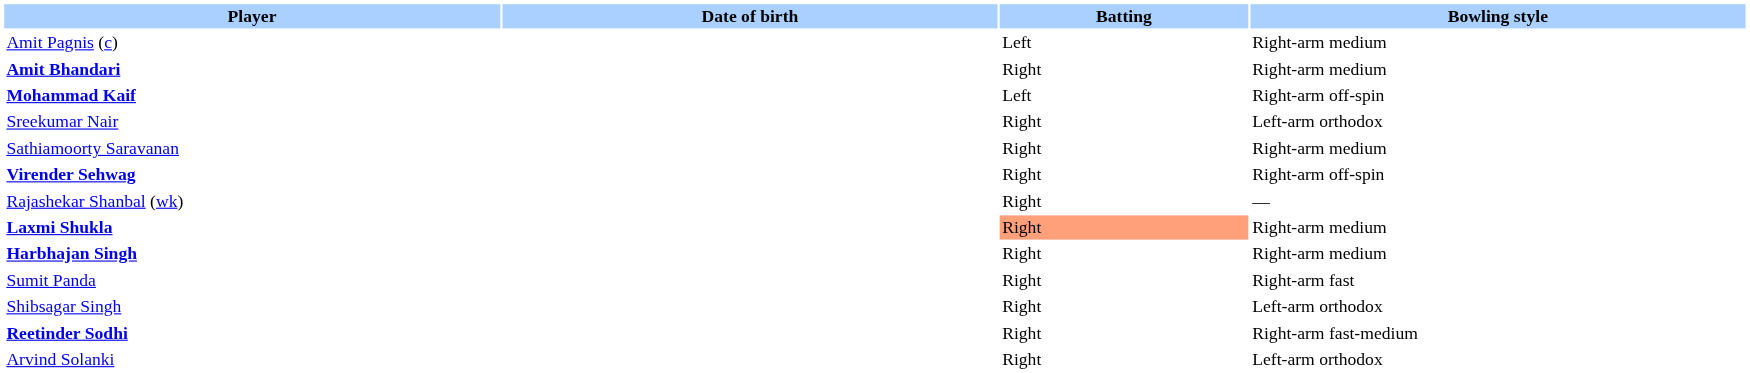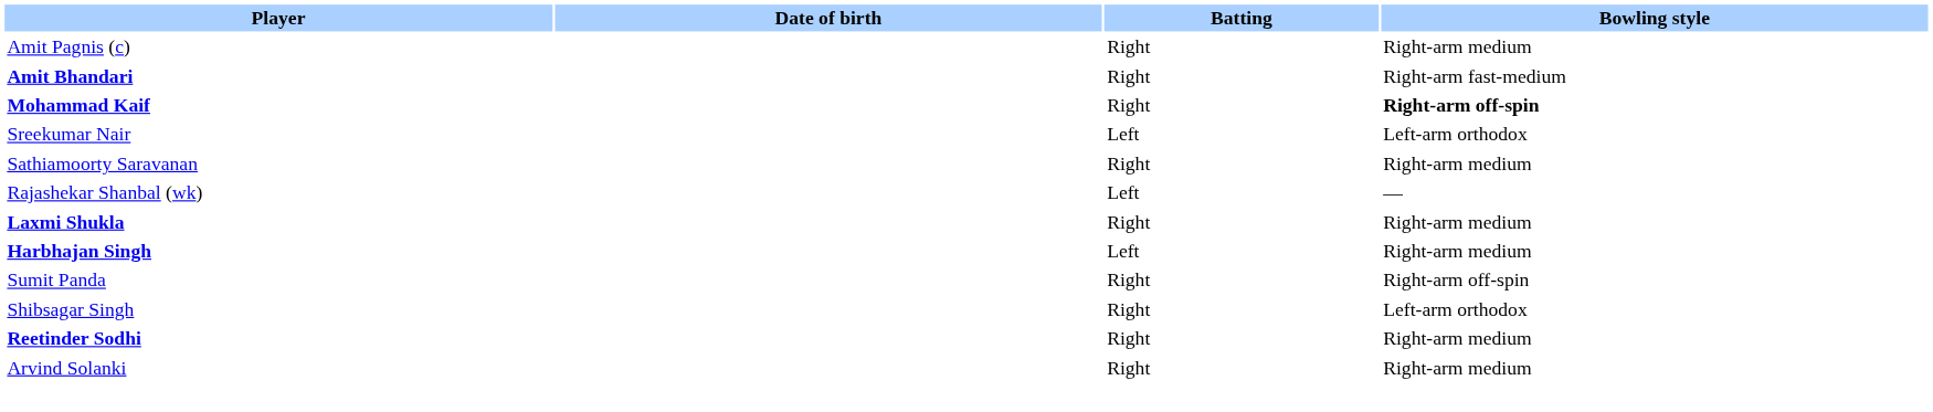 <table class="sortable" style="width:80%;" border="0" cellspacing="2" cellpadding="2">
 <tr style="background:#aad0ff;">
 <th width=20%>Player</th>
 <th width=20%>Date of birth</th>
 <th width=10%>Batting</th>
 <th width=20%>Bowling style</th>
 </tr>
 <tr>
 <td><a href='#'>Amit Pagnis</a> (<a href='#'>c</a>)</td>
 <td></td>
-<td>Left</td>
+<td>Right</td>
 <td>Right-arm medium</td>
 </tr>
 <tr>
 <td><strong><a href='#'>Amit Bhandari</a></strong></td>
 <td></td>
 <td>Right</td>
-<td>Right-arm medium</td>
+<td>Right-arm fast-medium</td>
 </tr>
 <tr>
 <td><strong><a href='#'>Mohammad Kaif</a></strong></td>
 <td></td>
-<td>Left</td>
-<td>Right-arm off-spin</td>
+<td>Right</td>
+<td><strong>Right-arm off-spin</strong></td>
 </tr>
 <tr>
 <td><a href='#'>Sreekumar Nair</a></td>
 <td></td>
-<td>Right</td>
+<td>Left</td>
 <td>Left-arm orthodox</td>
 </tr>
 <tr>
 <td><a href='#'>Sathiamoorty Saravanan</a></td>
 <td></td>
 <td>Right</td>
 <td>Right-arm medium</td>
 </tr>
 <tr>
-<td><strong><a href='#'>Virender Sehwag</a></strong></td>
-<td></td>
-<td>Right</td>
-<td>Right-arm off-spin</td>
-</tr>
-<tr>
 <td><a href='#'>Rajashekar Shanbal</a> (<a href='#'>wk</a>)</td>
 <td></td>
-<td>Right</td>
+<td>Left</td>
 <td>—</td>
 </tr>
 <tr>
 <td><strong><a href='#'>Laxmi Shukla</a></strong></td>
 <td></td>
-<td style="background: lightsalmon;">Right</td>
+<td>Right</td>
 <td>Right-arm medium</td>
 </tr>
 <tr>
 <td><strong><a href='#'>Harbhajan Singh</a></strong></td>
 <td></td>
-<td>Right</td>
+<td>Left</td>
 <td>Right-arm medium</td>
 </tr>
 <tr>
 <td><a href='#'>Sumit Panda</a></td>
 <td></td>
 <td>Right</td>
-<td>Right-arm fast</td>
+<td>Right-arm off-spin</td>
 </tr>
 <tr>
 <td><a href='#'>Shibsagar Singh</a></td>
 <td></td>
 <td>Right</td>
 <td>Left-arm orthodox</td>
 </tr>
 <tr>
 <td><strong><a href='#'>Reetinder Sodhi</a></strong></td>
 <td></td>
 <td>Right</td>
-<td>Right-arm fast-medium</td>
+<td>Right-arm medium</td>
 </tr>
 <tr>
 <td><a href='#'>Arvind Solanki</a></td>
 <td></td>
 <td>Right</td>
-<td>Left-arm orthodox</td>
+<td>Right-arm medium</td>
 </tr>
 </table>
